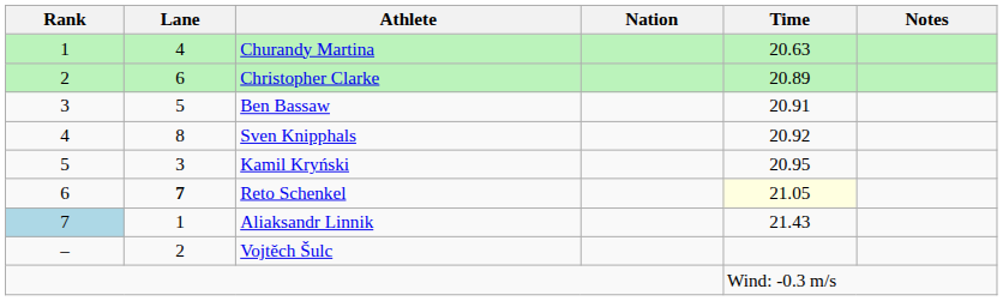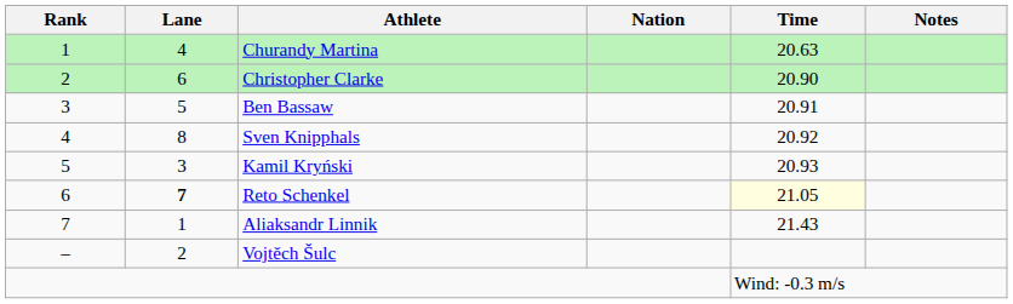 <table class="wikitable sortable" style="text-align:center;width: 55%;">
 <tr>
 <th scope="col">Rank</th>
 <th scope="col">Lane</th>
 <th scope="col">Athlete</th>
 <th scope="col">Nation</th>
 <th scope="col">Time</th>
 <th scope="col">Notes</th>
 </tr>
 <tr bgcolor=bbf3bb>
 <td>1</td>
 <td>4</td>
 <td align=left><a href='#'>Churandy Martina</a></td>
 <td align=left></td>
 <td>20.63</td>
 <td></td>
 </tr>
 <tr bgcolor=bbf3bb>
 <td>2</td>
 <td>6</td>
 <td align=left><a href='#'>Christopher Clarke</a></td>
 <td align=left></td>
-<td>20.89</td>
+<td>20.90</td>
 <td></td>
 </tr>
 <tr>
 <td>3</td>
 <td>5</td>
 <td align=left><a href='#'>Ben Bassaw</a></td>
 <td align=left></td>
 <td>20.91</td>
 <td></td>
 </tr>
 <tr>
 <td>4</td>
 <td>8</td>
 <td align=left><a href='#'>Sven Knipphals</a></td>
 <td align=left></td>
 <td>20.92</td>
 <td></td>
 </tr>
 <tr>
 <td>5</td>
 <td>3</td>
 <td align=left><a href='#'>Kamil Kryński</a></td>
 <td align=left></td>
-<td>20.95</td>
+<td>20.93</td>
 <td></td>
 </tr>
 <tr>
 <td>6</td>
 <td><strong>7</strong></td>
 <td align=left><a href='#'>Reto Schenkel</a></td>
 <td align=left></td>
 <td style="background: lightyellow;">21.05</td>
 <td></td>
 </tr>
 <tr>
-<td style="background: lightblue;">7</td>
+<td>7</td>
 <td>1</td>
 <td align=left><a href='#'>Aliaksandr Linnik</a></td>
 <td align=left></td>
 <td>21.43</td>
 <td></td>
 </tr>
 <tr>
 <td>–</td>
 <td>2</td>
 <td align=left><a href='#'>Vojtěch Šulc</a></td>
 <td align=left></td>
 <td></td>
 <td></td>
 </tr>
 <tr class="sortbottom">
 <td colspan="4"></td>
 <td colspan="2" style="text-align:left;">Wind: -0.3 m/s</td>
 </tr>
 </table>
